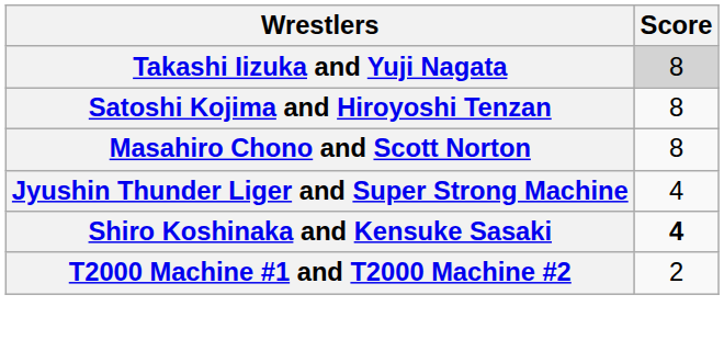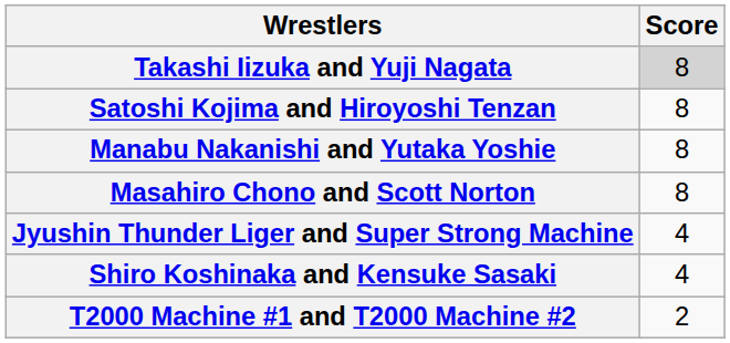 <table class="wikitable" style="margin: 1em auto 1em auto;text-align:center">
 <tr>
 <th>Wrestlers</th>
 <th>Score</th>
 </tr>
 <tr>
 <th><a href='#'>Takashi Iizuka</a> and <a href='#'>Yuji Nagata</a></th>
 <td style="background: lightgrey;">8</td>
 </tr>
 <tr>
 <th><a href='#'>Satoshi Kojima</a> and <a href='#'>Hiroyoshi Tenzan</a></th>
 <td>8</td>
 </tr>
 <tr>
+<th><a href='#'>Manabu Nakanishi</a> and <a href='#'>Yutaka Yoshie</a></th>
+<td>8</td>
+</tr>
+<tr>
 <th><a href='#'>Masahiro Chono</a> and <a href='#'>Scott Norton</a></th>
 <td>8</td>
 </tr>
 <tr>
 <th><a href='#'>Jyushin Thunder Liger</a> and <a href='#'>Super Strong Machine</a></th>
 <td>4</td>
 </tr>
 <tr>
 <th><a href='#'>Shiro Koshinaka</a> and <a href='#'>Kensuke Sasaki</a></th>
-<td><strong>4</strong></td>
+<td>4</td>
 </tr>
 <tr>
 <th><a href='#'>T2000 Machine #1</a> and <a href='#'>T2000 Machine #2</a></th>
 <td>2</td>
 </tr>
 </table>
